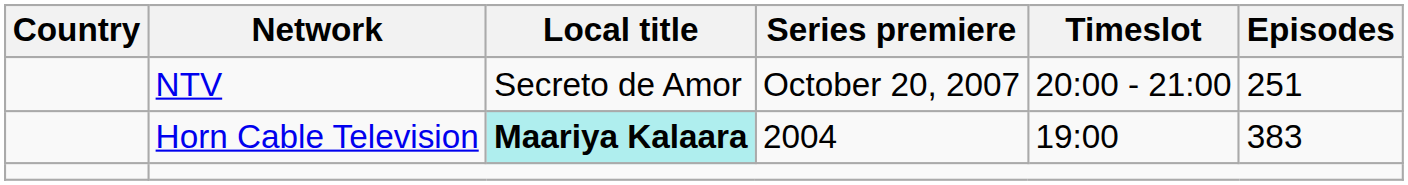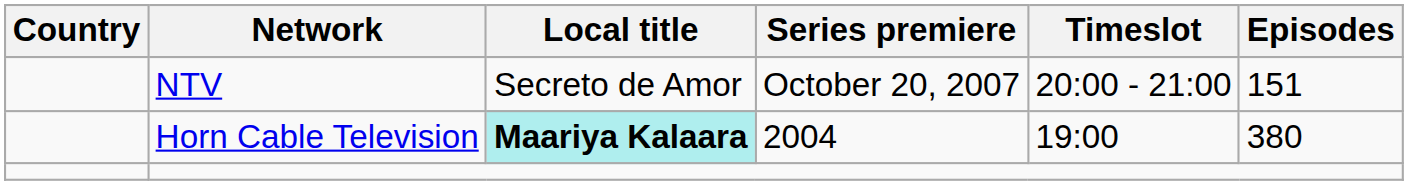 <table class="sortable wikitable">
 <tr>
 <th>Country</th>
 <th>Network</th>
 <th>Local title</th>
 <th>Series premiere</th>
 <th>Timeslot</th>
 <th>Episodes</th>
 </tr>
 <tr>
 <td></td>
 <td><a href='#'>NTV</a></td>
 <td>Secreto de Amor</td>
 <td>October 20, 2007</td>
 <td>20:00 - 21:00</td>
-<td>251</td>
+<td>151</td>
 </tr>
 <tr>
 <td></td>
 <td><a href='#'>Horn Cable Television</a></td>
 <td style="background: paleturquoise;"><strong>Maariya Kalaara</strong></td>
 <td>2004</td>
 <td>19:00</td>
-<td>383</td>
+<td>380</td>
 </tr>
 <tr>
 <td></td>
 </tr>
 </table>
